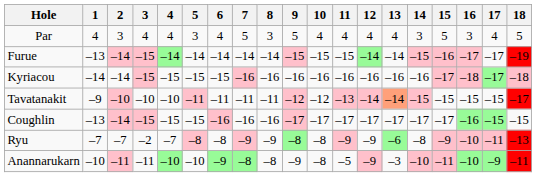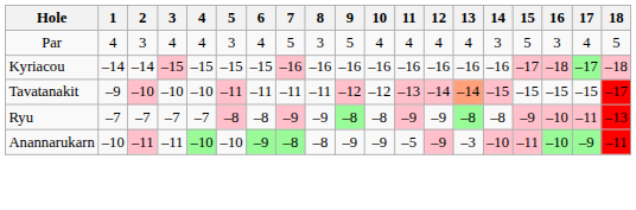 <table class="wikitable" style="text-align:center; font-size:90%;">
 <tr>
 <th>Hole</th>
 <th>1</th>
 <th>2</th>
 <th>3</th>
 <th>4</th>
 <th>5</th>
 <th>6</th>
 <th>7</th>
 <th>8</th>
 <th>9</th>
 <th>10</th>
 <th>11</th>
 <th>12</th>
 <th>13</th>
 <th>14</th>
 <th>15</th>
 <th>16</th>
 <th>17</th>
 <th>18</th>
 </tr>
 <tr>
 <td>Par</td>
 <td>4</td>
 <td>3</td>
 <td>4</td>
 <td>4</td>
 <td>3</td>
 <td>4</td>
 <td>5</td>
 <td>3</td>
 <td>5</td>
 <td>4</td>
 <td>4</td>
 <td>4</td>
 <td>4</td>
 <td>3</td>
 <td>5</td>
 <td>3</td>
 <td>4</td>
 <td>5</td>
 </tr>
 <tr>
-<td align=left> Furue</td>
-<td>–13</td>
-<td style="background: Pink;">–14</td>
-<td style="background: Pink;">–15</td>
-<td style="background: PaleGreen;">–14</td>
-<td>–14</td>
-<td>–14</td>
-<td>–14</td>
-<td>–14</td>
-<td style="background: Pink;">–15</td>
-<td>–15</td>
-<td>–15</td>
-<td style="background: PaleGreen;">–14</td>
-<td>–14</td>
-<td style="background: Pink;">–15</td>
-<td style="background: Pink;">–16</td>
-<td style="background: Pink;">–17</td>
-<td>–17</td>
-<td style="background: Red;">–19</td>
-</tr>
-<tr>
 <td align=left> Kyriacou</td>
 <td>–14</td>
 <td>–14</td>
 <td style="background: Pink;">–15</td>
 <td>–15</td>
 <td>–15</td>
 <td>–15</td>
 <td style="background: Pink;">–16</td>
 <td>–16</td>
 <td>–16</td>
 <td>–16</td>
 <td>–16</td>
 <td>–16</td>
 <td>–16</td>
 <td>–16</td>
 <td style="background: Pink;">–17</td>
 <td style="background: Pink;">–18</td>
 <td style="background: PaleGreen;">–17</td>
 <td style="background: Pink;">–18</td>
 </tr>
 <tr>
 <td align=left> Tavatanakit</td>
 <td>–9</td>
 <td style="background: Pink;">–10</td>
 <td>–10</td>
 <td>–10</td>
 <td style="background: Pink;">–11</td>
 <td>–11</td>
 <td>–11</td>
 <td>–11</td>
 <td style="background: Pink;">–12</td>
 <td>–12</td>
 <td style="background: Pink;">–13</td>
 <td style="background: Pink;">–14</td>
 <td style="background: lightsalmon;">–14</td>
 <td style="background: Pink;">–15</td>
 <td>–15</td>
 <td>–15</td>
 <td>–15</td>
 <td style="background: Red;">–17</td>
 </tr>
 <tr>
-<td align=left> Coughlin</td>
-<td>–13</td>
-<td style="background: Pink;">–14</td>
-<td style="background: Pink;">–15</td>
-<td>–15</td>
-<td>–15</td>
-<td style="background: Pink;">–16</td>
-<td>–16</td>
-<td>–16</td>
-<td style="background: Pink;">–17</td>
-<td>–17</td>
-<td>–17</td>
-<td>–17</td>
-<td>–17</td>
-<td>–17</td>
-<td>–17</td>
-<td style="background: PaleGreen;">–16</td>
-<td style="background: PaleGreen;">–15</td>
-<td>–15</td>
-</tr>
-<tr>
 <td align=left> Ryu</td>
 <td>–7</td>
 <td>–7</td>
-<td>–2</td>
+<td>–7</td>
 <td>–7</td>
 <td style="background: Pink;">–8</td>
 <td>–8</td>
 <td style="background: Pink;">–9</td>
 <td>–9</td>
 <td style="background: PaleGreen;">–8</td>
 <td>–8</td>
 <td style="background: Pink;">–9</td>
 <td>–9</td>
-<td style="background: PaleGreen;">–6</td>
+<td style="background: PaleGreen;">–8</td>
 <td>–8</td>
 <td style="background: Pink;">–9</td>
 <td style="background: Pink;">–10</td>
 <td style="background: Pink;">–11</td>
 <td style="background: Red;">–13</td>
 </tr>
 <tr>
 <td align=left> Anannarukarn</td>
 <td>–10</td>
 <td style="background: Pink;">–11</td>
 <td>–11</td>
 <td style="background: PaleGreen;">–10</td>
 <td>–10</td>
 <td style="background: PaleGreen;">–9</td>
 <td style="background: PaleGreen;">–8</td>
 <td>–8</td>
 <td>–9</td>
-<td>–8</td>
+<td>–9</td>
 <td>–5</td>
 <td style="background: Pink;">–9</td>
 <td>–3</td>
 <td style="background: Pink;">–10</td>
 <td style="background: Pink;">–11</td>
 <td style="background: PaleGreen;">–10</td>
 <td style="background: PaleGreen;">–9</td>
 <td style="background: Red;">–11</td>
 </tr>
 </table>
